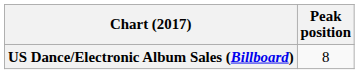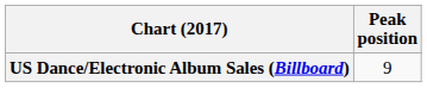 <table class="wikitable plainrowheaders">
 <tr>
 <th scope="col">Chart (2017)</th>
 <th scope="col">Peak<br>position</th>
 </tr>
 <tr>
 <th scope="row">US Dance/Electronic Album Sales (<em><a href='#'>Billboard</a></em>)</th>
-<td align=center>8</td>
+<td align=center>9</td>
 </tr>
 </table>
